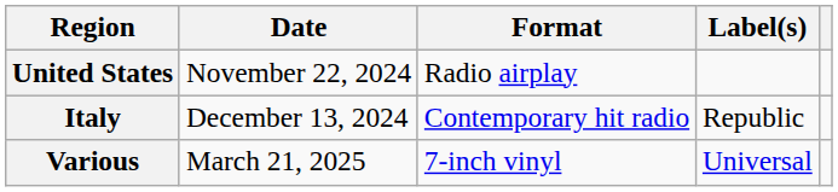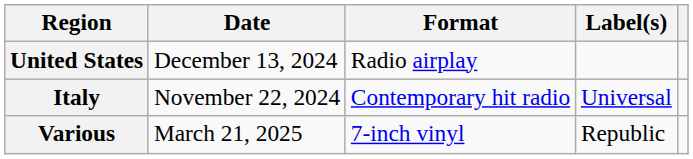 <table class="wikitable plainrowheaders">
 <tr>
 <th scope="col">Region</th>
 <th scope="col">Date</th>
 <th scope="col">Format</th>
 <th scope="col">Label(s)</th>
 <th scope="col"></th>
 </tr>
 <tr>
 <th scope="row">United States</th>
-<td>November 22, 2024</td>
+<td>December 13, 2024</td>
 <td>Radio <a href='#'>airplay</a></td>
 <td></td>
 <td align="center"></td>
 </tr>
 <tr>
 <th scope="row">Italy</th>
-<td>December 13, 2024</td>
+<td>November 22, 2024</td>
 <td><a href='#'>Contemporary hit radio</a></td>
-<td>Republic</td>
+<td><a href='#'>Universal</a></td>
 <td align="center"></td>
 </tr>
 <tr>
 <th scope="row">Various</th>
 <td>March 21, 2025</td>
 <td><a href='#'>7-inch vinyl</a></td>
-<td><a href='#'>Universal</a></td>
+<td>Republic</td>
 <td align="center"></td>
 </tr>
 </table>
